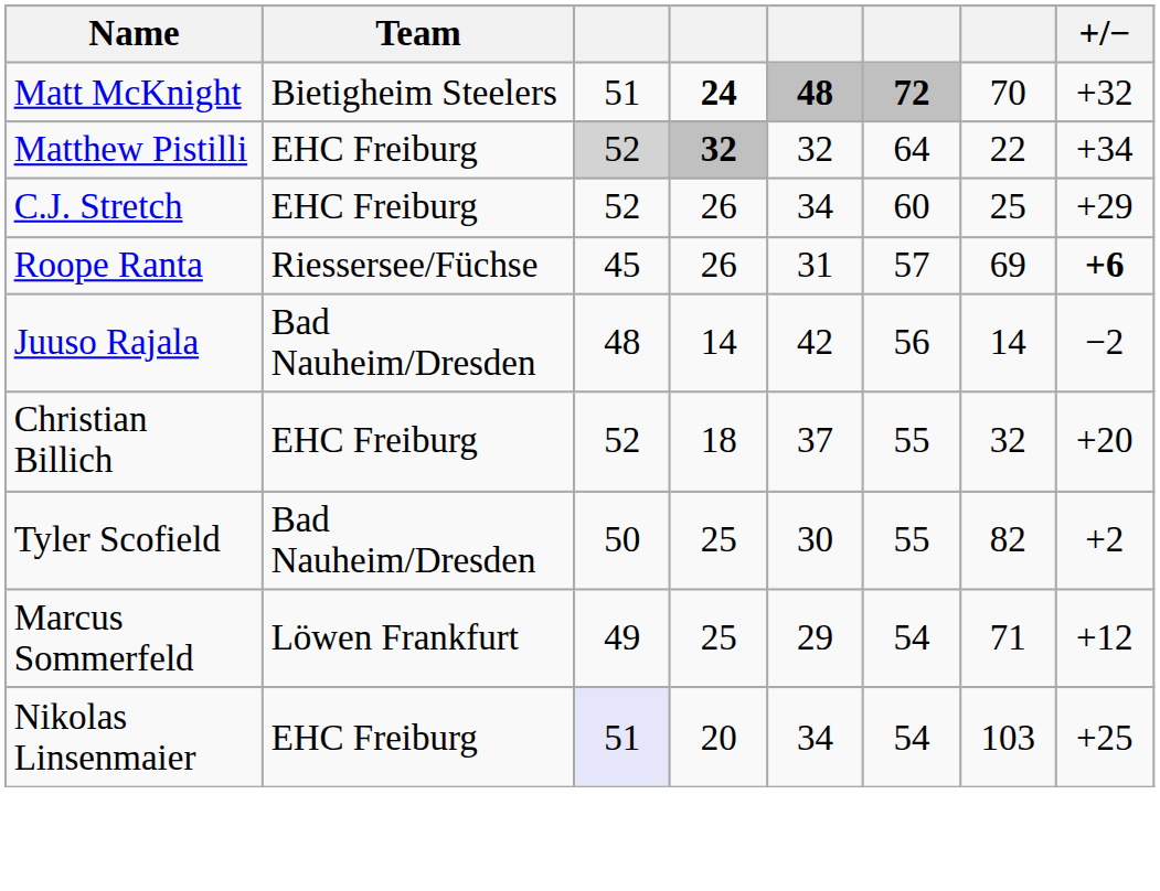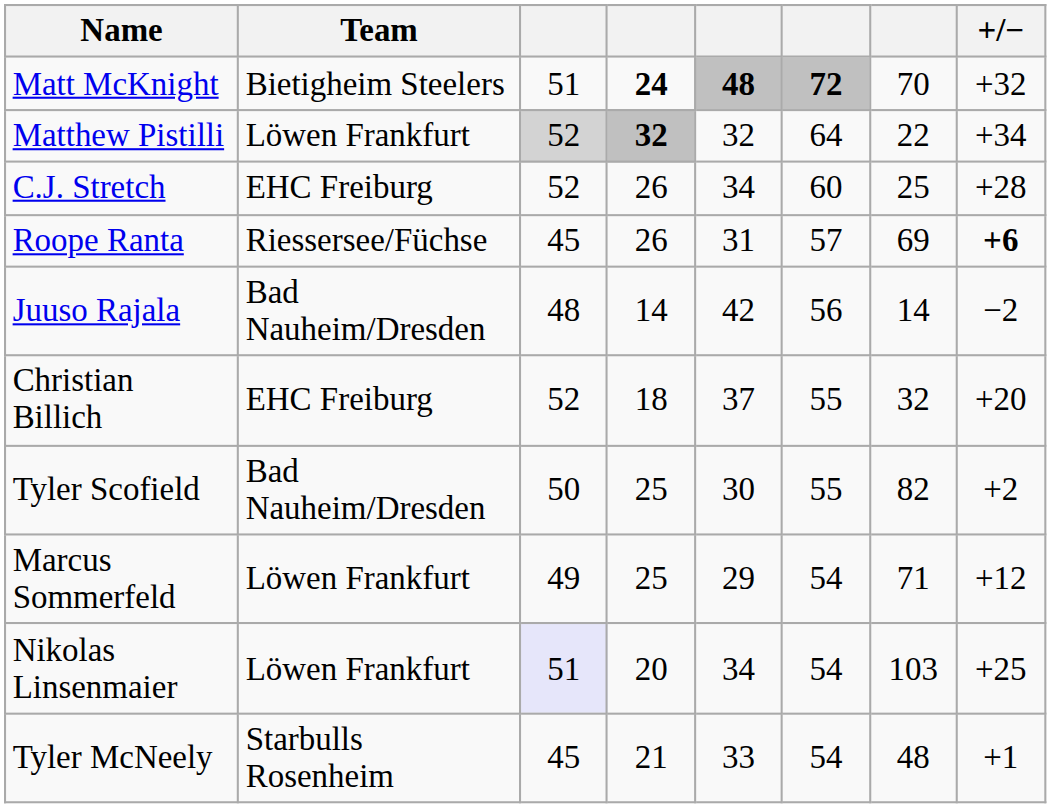 <table class="wikitable sortable" style="text-align:center; width:40%">
 <tr class="hintergrundfarbe5">
 <th width="20%" class="unsortable">Name</th>
 <th width="20%" class="unsortable">Team</th>
 <th width="7.5%"></th>
 <th width="7.5%"></th>
 <th width="7.5%"></th>
 <th width="7.5%"></th>
 <th width="7.5%"></th>
 <th width="7.5%">+/−</th>
 </tr>
 <tr>
 <td style="text-align:left;"><a href='#'>Matt McKnight</a></td>
 <td style="text-align:left">Bietigheim Steelers</td>
 <td>51</td>
 <td><strong>24</strong></td>
 <td bgcolor="silver"><strong>48</strong></td>
 <td bgcolor="silver"><strong>72</strong></td>
 <td>70</td>
 <td>+32</td>
 </tr>
 <tr>
 <td style="text-align:left;"><a href='#'>Matthew Pistilli</a></td>
-<td style="text-align:left">EHC Freiburg</td>
+<td style="text-align:left">Löwen Frankfurt</td>
 <td style="background: lightgrey;">52</td>
 <td bgcolor="silver"><strong>32</strong></td>
 <td>32</td>
 <td>64</td>
 <td>22</td>
 <td>+34</td>
 </tr>
 <tr>
 <td style="text-align:left;"><a href='#'>C.J. Stretch</a></td>
 <td style="text-align:left">EHC Freiburg</td>
 <td>52</td>
 <td>26</td>
 <td>34</td>
 <td>60</td>
 <td>25</td>
-<td>+29</td>
+<td>+28</td>
 </tr>
 <tr>
 <td style="text-align:left;"><a href='#'>Roope Ranta</a></td>
 <td style="text-align:left">Riessersee/Füchse</td>
 <td>45</td>
 <td>26</td>
 <td>31</td>
 <td>57</td>
 <td>69</td>
 <td><strong>+6</strong></td>
 </tr>
 <tr>
 <td style="text-align:left;"><a href='#'>Juuso Rajala</a></td>
 <td style="text-align:left">Bad Nauheim/Dresden</td>
 <td>48</td>
 <td>14</td>
 <td>42</td>
 <td>56</td>
 <td>14</td>
 <td>−2</td>
 </tr>
 <tr>
 <td style="text-align:left;">Christian Billich</td>
 <td style="text-align:left">EHC Freiburg</td>
 <td>52</td>
 <td>18</td>
 <td>37</td>
 <td>55</td>
 <td>32</td>
 <td>+20</td>
 </tr>
 <tr>
 <td style="text-align:left;">Tyler Scofield</td>
 <td style="text-align:left">Bad Nauheim/Dresden</td>
 <td>50</td>
 <td>25</td>
 <td>30</td>
 <td>55</td>
 <td>82</td>
 <td>+2</td>
 </tr>
 <tr>
 <td style="text-align:left;">Marcus Sommerfeld</td>
 <td style="text-align:left">Löwen Frankfurt</td>
 <td>49</td>
 <td>25</td>
 <td>29</td>
 <td>54</td>
 <td>71</td>
 <td>+12</td>
 </tr>
 <tr>
 <td style="text-align:left;">Nikolas Linsenmaier</td>
-<td style="text-align:left">EHC Freiburg</td>
+<td style="text-align:left">Löwen Frankfurt</td>
 <td style="background: lavender;">51</td>
 <td>20</td>
 <td>34</td>
 <td>54</td>
 <td>103</td>
 <td>+25</td>
 </tr>
+<tr>
+<td style="text-align:left;">Tyler McNeely</td>
+<td style="text-align:left">Starbulls Rosenheim</td>
+<td>45</td>
+<td>21</td>
+<td>33</td>
+<td>54</td>
+<td>48</td>
+<td>+1</td>
+</tr>
 </table>
